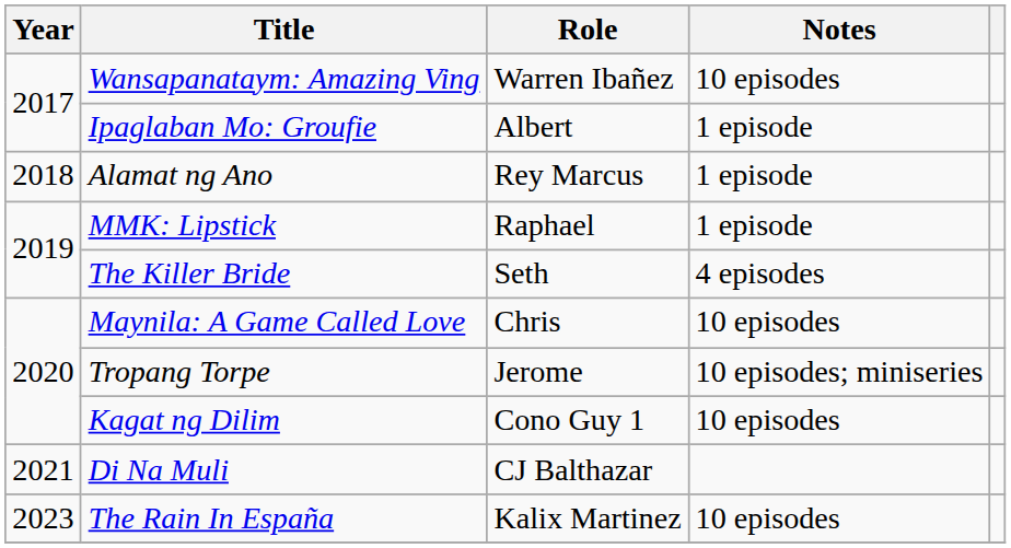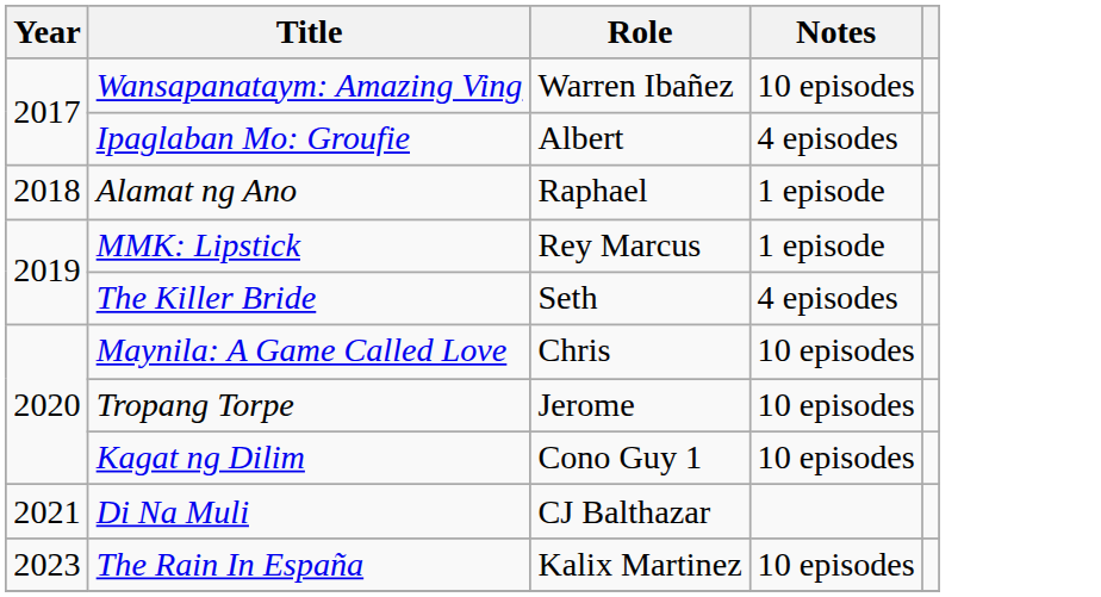 <table class="wikitable plainrowheaders">
 <tr>
 <th scope="col">Year</th>
 <th scope="col">Title</th>
 <th scope="col">Role</th>
 <th scope="col" class="unsortable">Notes</th>
 <th scope="col" class="unsortable"></th>
 </tr>
 <tr>
 <td rowspan="2">2017</td>
 <td><em><a href='#'>Wansapanataym: Amazing Ving</a></em></td>
 <td>Warren Ibañez</td>
 <td>10 episodes</td>
 <td></td>
 </tr>
 <tr>
 <td><em><a href='#'>Ipaglaban Mo: Groufie</a></em></td>
 <td>Albert</td>
-<td>1 episode</td>
+<td>4 episodes</td>
 <td></td>
 </tr>
 <tr>
 <td>2018</td>
 <td><em>Alamat ng Ano</em></td>
-<td>Rey Marcus</td>
+<td>Raphael</td>
 <td>1 episode</td>
 </tr>
 <tr>
 <td rowspan="2">2019</td>
 <td><em><a href='#'>MMK: Lipstick</a></em></td>
-<td>Raphael</td>
+<td>Rey Marcus</td>
 <td>1 episode</td>
 <td></td>
 </tr>
 <tr>
 <td><em><a href='#'>The Killer Bride</a></em></td>
 <td>Seth</td>
 <td>4 episodes</td>
 <td></td>
 </tr>
 <tr>
 <td rowspan="3">2020</td>
 <td><em><a href='#'>Maynila: A Game Called Love</a></em></td>
 <td>Chris</td>
 <td>10 episodes</td>
 <td></td>
 </tr>
 <tr>
 <td><em>Tropang Torpe</em></td>
 <td>Jerome</td>
-<td>10 episodes; miniseries</td>
+<td>10 episodes</td>
 <td></td>
 </tr>
 <tr>
 <td><em><a href='#'>Kagat ng Dilim</a> </em></td>
 <td>Cono Guy 1</td>
 <td>10 episodes</td>
 <td></td>
 </tr>
 <tr>
 <td>2021</td>
 <td><em><a href='#'>Di Na Muli</a></em></td>
 <td>CJ Balthazar</td>
 <td></td>
 <td></td>
 </tr>
 <tr>
 <td>2023</td>
 <td><em><a href='#'>The Rain In España</a></em></td>
 <td>Kalix Martinez</td>
 <td>10 episodes</td>
 <td></td>
 </tr>
 <tr>
 </tr>
 </table>
